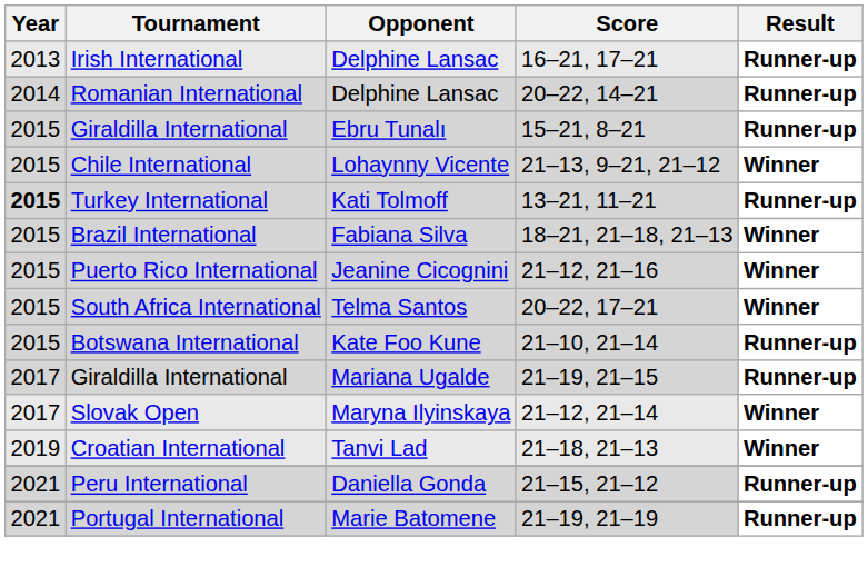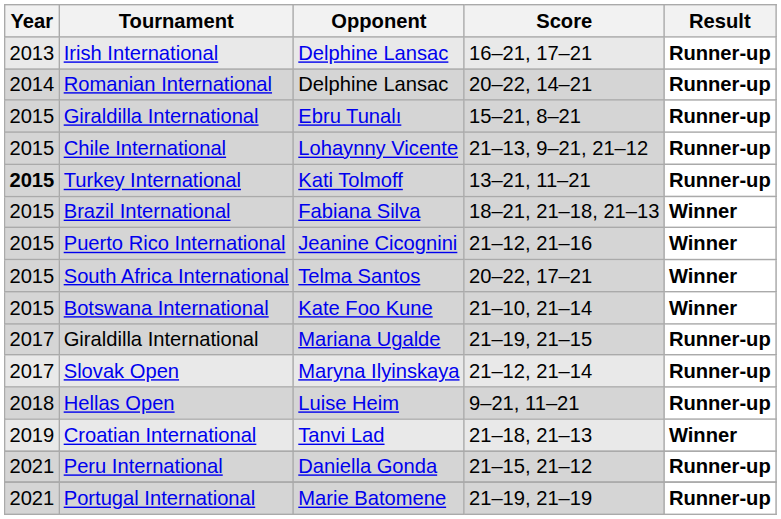 <table class="sortable wikitable" style="font-size: 90%;">
 <tr>
 <th>Year</th>
 <th>Tournament</th>
 <th>Opponent</th>
 <th>Score</th>
 <th>Result</th>
 </tr>
 <tr style="background:#E9E9E9">
 <td align="center">2013</td>
 <td align="left"><a href='#'>Irish International</a></td>
 <td align="left"> <a href='#'>Delphine Lansac</a></td>
 <td align="left">16–21, 17–21</td>
 <td style="text-align:left; background:white"> <strong>Runner-up</strong></td>
 </tr>
 <tr style="background:#D5D5D5">
 <td align="center">2014</td>
 <td align="left"><a href='#'>Romanian International</a></td>
 <td align="left"> Delphine Lansac</td>
 <td align="left">20–22, 14–21</td>
 <td style="text-align:left; background:white"> <strong>Runner-up</strong></td>
 </tr>
 <tr style="background:#D5D5D5">
 <td align="center">2015</td>
 <td align="left"><a href='#'>Giraldilla International</a></td>
 <td align="left"> <a href='#'>Ebru Tunalı</a></td>
 <td align="left">15–21, 8–21</td>
 <td style="text-align:left; background:white"> <strong>Runner-up</strong></td>
 </tr>
 <tr style="background:#D5D5D5">
 <td align="center">2015</td>
 <td align="left"><a href='#'>Chile International</a></td>
 <td align="left"> <a href='#'>Lohaynny Vicente</a></td>
 <td align="left">21–13, 9–21, 21–12</td>
-<td style="text-align:left; background:white"> <strong>Winner</strong></td>
+<td style="text-align:left; background:white"> <strong>Runner-up</strong></td>
 </tr>
 <tr style="background:#D5D5D5">
 <td align="center"><strong>2015</strong></td>
 <td align="left"><a href='#'>Turkey International</a></td>
 <td align="left"> <a href='#'>Kati Tolmoff</a></td>
 <td align="left">13–21, 11–21</td>
 <td style="text-align:left; background:white"> <strong>Runner-up</strong></td>
 </tr>
 <tr style="background:#D5D5D5">
 <td align="center">2015</td>
 <td align="left"><a href='#'>Brazil International</a></td>
 <td align="left"> <a href='#'>Fabiana Silva</a></td>
 <td align="left">18–21, 21–18, 21–13</td>
 <td style="text-align:left; background:white"> <strong>Winner</strong></td>
 </tr>
 <tr style="background:#D5D5D5">
 <td align="center">2015</td>
 <td align="left"><a href='#'>Puerto Rico International</a></td>
 <td align="left"> <a href='#'>Jeanine Cicognini</a></td>
 <td align="left">21–12, 21–16</td>
 <td style="text-align:left; background:white"> <strong>Winner</strong></td>
 </tr>
 <tr style="background:#D5D5D5">
 <td align="center">2015</td>
 <td align="left"><a href='#'>South Africa International</a></td>
 <td align="left"> <a href='#'>Telma Santos</a></td>
 <td align="left">20–22, 17–21</td>
 <td style="text-align:left; background:white"> <strong>Winner</strong></td>
 </tr>
 <tr style="background:#D5D5D5">
 <td align="center">2015</td>
 <td align="left"><a href='#'>Botswana International</a></td>
 <td align="left"> <a href='#'>Kate Foo Kune</a></td>
 <td align="left">21–10, 21–14</td>
-<td style="text-align:left; background:white"> <strong>Runner-up</strong></td>
+<td style="text-align:left; background:white"> <strong>Winner</strong></td>
 </tr>
 <tr style="background:#D5D5D5">
 <td align="center">2017</td>
 <td align="left">Giraldilla International</td>
 <td align="left"> <a href='#'>Mariana Ugalde</a></td>
 <td align="left">21–19, 21–15</td>
 <td style="text-align:left; background:white"> <strong>Runner-up</strong></td>
 </tr>
 <tr style="background:#E9E9E9">
 <td align="center">2017</td>
 <td align="left"><a href='#'>Slovak Open</a></td>
 <td align="left"> <a href='#'>Maryna Ilyinskaya</a></td>
 <td align="left">21–12, 21–14</td>
-<td style="text-align:left; background:white"> <strong>Winner</strong></td>
+<td style="text-align:left; background:white"> <strong>Runner-up</strong></td>
+</tr>
+<tr style="background:#D5D5D5">
+<td align="center">2018</td>
+<td align="left"><a href='#'>Hellas Open</a></td>
+<td align="left"> <a href='#'>Luise Heim</a></td>
+<td align="left">9–21, 11–21</td>
+<td style="text-align:left; background:white"> <strong>Runner-up</strong></td>
 </tr>
 <tr style="background:#E9E9E9">
 <td align="center">2019</td>
 <td align="left"><a href='#'>Croatian International</a></td>
 <td align="left"> <a href='#'>Tanvi Lad</a></td>
 <td align="left">21–18, 21–13</td>
 <td style="text-align:left; background:white"> <strong>Winner</strong></td>
 </tr>
 <tr>
 </tr>
 <tr bgcolor="#D5D5D5">
 <td align="center">2021</td>
 <td align="left"><a href='#'>Peru International</a></td>
 <td align="left"> <a href='#'>Daniella Gonda</a></td>
 <td align="left">21–15, 21–12</td>
 <td style="text-align:left; background:white"> <strong>Runner-up</strong></td>
 </tr>
 <tr>
 </tr>
 <tr style="background:#D5D5D5">
 <td align="center">2021</td>
 <td align="left"><a href='#'>Portugal International</a></td>
 <td align="left"> <a href='#'>Marie Batomene</a></td>
 <td align="left">21–19, 21–19</td>
 <td style="text-align:left; background:white"> <strong>Runner-up</strong></td>
 </tr>
 </table>
